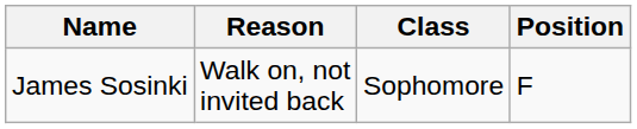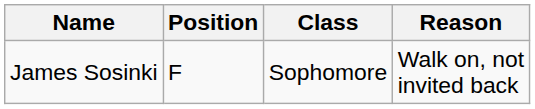 <table class="wikitable">
 <tr>
 <th>Name</th>
+<th>Position</th>
+<th>Class</th>
 <th>Reason</th>
-<th>Class</th>
-<th>Position</th>
 </tr>
 <tr>
 <td>James Sosinki</td>
+<td>F</td>
+<td>Sophomore</td>
 <td>Walk on, not<br>invited back</td>
-<td>Sophomore</td>
-<td>F</td>
 </tr>
 </table>
